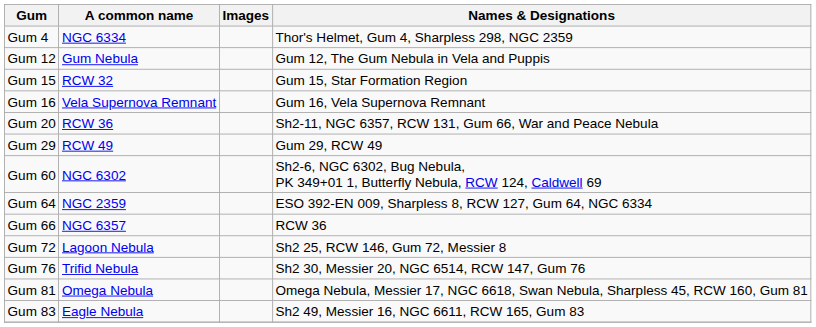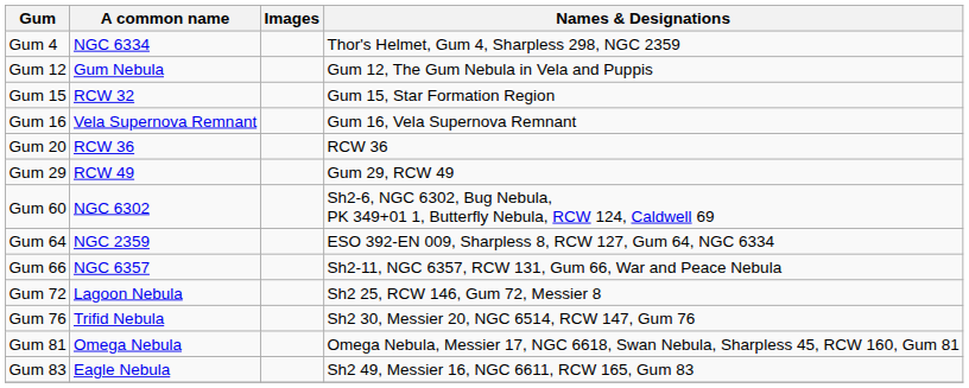 <table class="wikitable sortable" style="font-size:94%;">
 <tr>
 <th>Gum</th>
 <th>A common name</th>
 <th>Images</th>
 <th>Names & Designations</th>
 </tr>
 <tr>
 <td>Gum 4</td>
 <td><a href='#'>NGC 6334</a></td>
 <td></td>
 <td>Thor's Helmet, Gum 4, Sharpless 298, NGC 2359</td>
 </tr>
 <tr>
 <td>Gum 12</td>
 <td><a href='#'>Gum Nebula</a></td>
 <td></td>
 <td>Gum 12, The Gum Nebula in Vela and Puppis</td>
 </tr>
 <tr>
 <td>Gum 15</td>
 <td><a href='#'>RCW 32</a></td>
 <td></td>
 <td>Gum 15, Star Formation Region</td>
 </tr>
 <tr>
 <td>Gum 16</td>
 <td><a href='#'>Vela Supernova Remnant</a></td>
 <td></td>
 <td>Gum 16, Vela Supernova Remnant</td>
 </tr>
 <tr>
 <td>Gum 20</td>
 <td><a href='#'>RCW 36</a></td>
 <td></td>
-<td>Sh2-11, NGC 6357, RCW 131, Gum 66, War and Peace Nebula</td>
+<td>RCW 36</td>
 </tr>
 <tr>
 <td>Gum 29</td>
 <td><a href='#'>RCW 49</a></td>
 <td></td>
 <td>Gum 29, RCW 49</td>
 </tr>
 <tr>
 <td>Gum 60</td>
 <td><a href='#'>NGC 6302</a></td>
 <td></td>
 <td>Sh2-6, NGC 6302, Bug Nebula,<br>PK 349+01 1, Butterfly Nebula, <a href='#'>RCW</a> 124, <a href='#'>Caldwell</a> 69</td>
 </tr>
 <tr>
 <td>Gum 64</td>
 <td><a href='#'>NGC 2359</a></td>
 <td></td>
 <td>ESO 392-EN 009, Sharpless 8, RCW 127, Gum 64, NGC 6334</td>
 </tr>
 <tr>
 <td>Gum 66</td>
 <td><a href='#'>NGC 6357</a></td>
 <td></td>
-<td>RCW 36</td>
+<td>Sh2-11, NGC 6357, RCW 131, Gum 66, War and Peace Nebula</td>
 </tr>
 <tr>
 <td>Gum 72</td>
 <td><a href='#'>Lagoon Nebula</a></td>
 <td></td>
 <td>Sh2 25, RCW 146, Gum 72, Messier 8</td>
 </tr>
 <tr>
 <td>Gum 76</td>
 <td><a href='#'>Trifid Nebula</a></td>
 <td></td>
 <td>Sh2 30, Messier 20, NGC 6514, RCW 147, Gum 76</td>
 </tr>
 <tr>
 <td>Gum 81</td>
 <td><a href='#'>Omega Nebula</a></td>
 <td></td>
 <td>Omega Nebula, Messier 17, NGC 6618, Swan Nebula, Sharpless 45, RCW 160, Gum 81</td>
 </tr>
 <tr>
 <td>Gum 83</td>
 <td><a href='#'>Eagle Nebula</a></td>
 <td></td>
 <td>Sh2 49, Messier 16, NGC 6611, RCW 165, Gum 83</td>
 </tr>
 <tr>
 </tr>
 </table>
